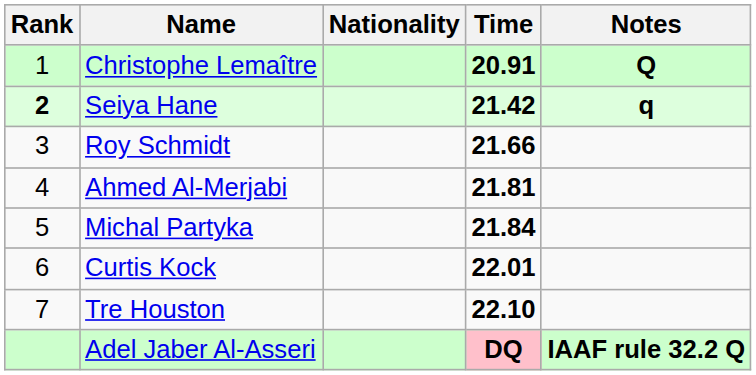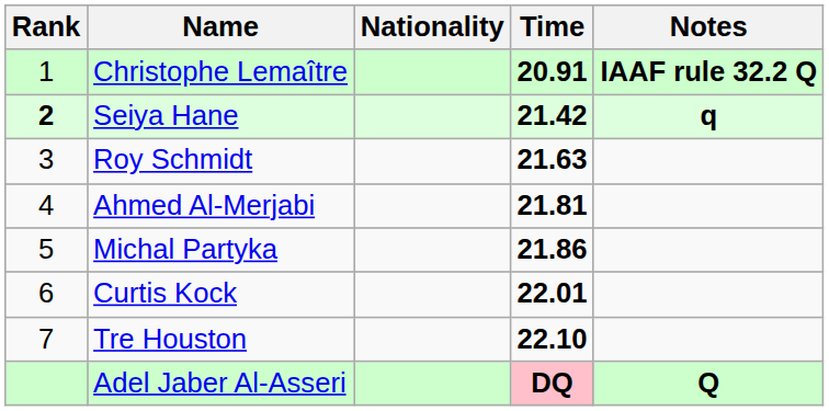 <table class="wikitable sortable" style="text-align:center">
 <tr>
 <th>Rank</th>
 <th>Name</th>
 <th>Nationality</th>
 <th>Time</th>
 <th>Notes</th>
 </tr>
 <tr bgcolor=ccffcc>
 <td>1</td>
 <td align=left><a href='#'>Christophe Lemaître</a></td>
 <td align=left></td>
 <td><strong>20.91</strong></td>
-<td><strong>Q</strong></td>
+<td><strong>IAAF rule 32.2 Q</strong></td>
 </tr>
 <tr bgcolor=ddffdd>
 <td><strong>2</strong></td>
 <td align=left><a href='#'>Seiya Hane</a></td>
 <td align=left></td>
 <td><strong>21.42</strong></td>
 <td><strong>q</strong></td>
 </tr>
 <tr>
 <td>3</td>
 <td align=left><a href='#'>Roy Schmidt</a></td>
 <td align=left></td>
-<td><strong>21.66</strong></td>
+<td><strong>21.63</strong></td>
 <td></td>
 </tr>
 <tr>
 <td>4</td>
 <td align=left><a href='#'>Ahmed Al-Merjabi</a></td>
 <td align=left></td>
 <td><strong>21.81</strong></td>
 <td></td>
 </tr>
 <tr>
 <td>5</td>
 <td align=left><a href='#'>Michal Partyka</a></td>
 <td align=left></td>
-<td><strong>21.84</strong></td>
+<td><strong>21.86</strong></td>
 <td></td>
 </tr>
 <tr>
 <td>6</td>
 <td align=left><a href='#'>Curtis Kock</a></td>
 <td align=left></td>
 <td><strong>22.01</strong></td>
 <td></td>
 </tr>
 <tr>
 <td>7</td>
 <td align=left><a href='#'>Tre Houston</a></td>
 <td align=left></td>
 <td><strong>22.10</strong></td>
 <td></td>
 </tr>
 <tr bgcolor=ccffcc>
 <td></td>
 <td align=left><a href='#'>Adel Jaber Al-Asseri</a></td>
 <td align=left></td>
 <td bgcolor=pink><strong>DQ</strong></td>
-<td><strong>IAAF rule 32.2 Q</strong></td>
+<td><strong>Q</strong></td>
 </tr>
 </table>
